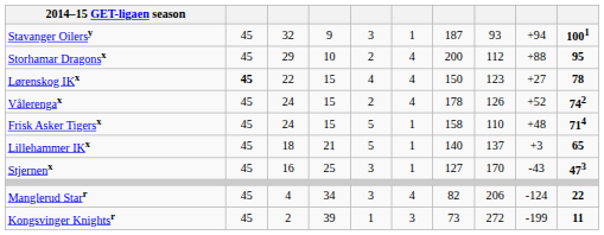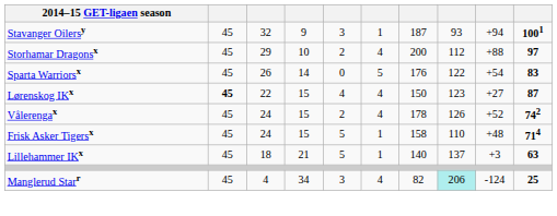 <table class="wikitable">
 <tr>
 <th style="width:18em;">2014–15 <a href='#'>GET-ligaen</a> season</th>
 <th style="width:3em;"></th>
 <th style="width:3em;"></th>
 <th style="width:3em;"></th>
 <th style="width:3em;"></th>
 <th style="width:3em;"></th>
 <th style="width:3em;"></th>
 <th style="width:3em;"></th>
 <th style="width:3em;"></th>
 <th style="width:3em;"></th>
 </tr>
 <tr align=center>
 <td align=left><a href='#'>Stavanger Oilers</a><sup><strong>y</strong></sup></td>
 <td>45</td>
 <td>32</td>
 <td>9</td>
 <td>3</td>
 <td>1</td>
 <td>187</td>
 <td>93</td>
 <td>+94</td>
 <td><strong>100</strong><sup><strong>1</strong></sup></td>
 </tr>
 <tr align=center>
 <td align=left><a href='#'>Storhamar Dragons</a><sup><strong>x</strong></sup></td>
 <td>45</td>
 <td>29</td>
 <td>10</td>
 <td>2</td>
 <td>4</td>
 <td>200</td>
 <td>112</td>
 <td>+88</td>
-<td><strong>95</strong></td>
+<td><strong>97</strong></td>
+</tr>
+<tr align=center>
+<td align=left><a href='#'>Sparta Warriors</a><sup><strong>x</strong></sup></td>
+<td>45</td>
+<td>26</td>
+<td>14</td>
+<td>0</td>
+<td>5</td>
+<td>176</td>
+<td>122</td>
+<td>+54</td>
+<td><strong>83</strong></td>
 </tr>
 <tr align=center>
 <td align=left><a href='#'>Lørenskog IK</a><sup><strong>x</strong></sup></td>
 <td><strong>45</strong></td>
 <td>22</td>
 <td>15</td>
 <td>4</td>
 <td>4</td>
 <td>150</td>
 <td>123</td>
 <td>+27</td>
-<td><strong>78</strong></td>
+<td><strong>87</strong></td>
 </tr>
 <tr align=center>
 <td align=left><a href='#'>Vålerenga</a><sup><strong>x</strong></sup></td>
 <td>45</td>
 <td>24</td>
 <td>15</td>
 <td>2</td>
 <td>4</td>
 <td>178</td>
 <td>126</td>
 <td>+52</td>
 <td><strong>74</strong><sup><strong>2</strong></sup></td>
 </tr>
 <tr align=center>
 <td align=left><a href='#'>Frisk Asker Tigers</a><sup><strong>x</strong></sup></td>
 <td>45</td>
 <td>24</td>
 <td>15</td>
 <td>5</td>
 <td>1</td>
 <td>158</td>
 <td>110</td>
 <td>+48</td>
 <td><strong>71</strong><sup><strong>4</strong></sup></td>
 </tr>
 <tr align=center>
 <td align=left><a href='#'>Lillehammer IK</a><sup><strong>x</strong></sup></td>
 <td>45</td>
 <td>18</td>
 <td>21</td>
 <td>5</td>
 <td>1</td>
 <td>140</td>
 <td>137</td>
 <td>+3</td>
-<td><strong>65</strong></td>
-</tr>
-<tr align=center>
-<td align=left><a href='#'>Stjernen</a><sup><strong>x</strong></sup></td>
-<td>45</td>
-<td>16</td>
-<td>25</td>
-<td>3</td>
-<td>1</td>
-<td>127</td>
-<td>170</td>
-<td>-43</td>
-<td><strong>47</strong><sup><strong>3</strong></sup></td>
+<td><strong>63</strong></td>
 </tr>
 <tr bgcolor="#cccccc" class="unsortable">
 <td colspan=10></td>
 </tr>
 <tr align=center>
 <td align=left><a href='#'>Manglerud Star</a><sup><strong>r</strong></sup></td>
 <td>45</td>
 <td>4</td>
 <td>34</td>
 <td>3</td>
 <td>4</td>
 <td>82</td>
-<td>206</td>
+<td style="background: paleturquoise;">206</td>
 <td>-124</td>
-<td><strong>22</strong></td>
-</tr>
-<tr align=center>
-<td align=left><a href='#'>Kongsvinger Knights</a><sup><strong>r</strong></sup></td>
-<td>45</td>
-<td>2</td>
-<td>39</td>
-<td>1</td>
-<td>3</td>
-<td>73</td>
-<td>272</td>
-<td>-199</td>
-<td><strong>11</strong></td>
+<td><strong>25</strong></td>
 </tr>
 </table>
